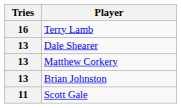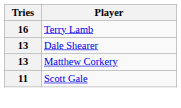 <table class="wikitable" style="text-align:left;">
 <tr>
 <th width=50>Tries</th>
 <th width=200>Player</th>
 </tr>
 <tr>
 <th>16</th>
 <td> <a href='#'>Terry Lamb</a></td>
 </tr>
 <tr>
 <th>13</th>
 <td> <a href='#'>Dale Shearer</a></td>
 </tr>
 <tr>
 <th>13</th>
 <td> <a href='#'>Matthew Corkery</a></td>
 </tr>
 <tr>
-<th>13</th>
-<td> <a href='#'>Brian Johnston</a></td>
-</tr>
-<tr>
 <th>11</th>
 <td> <a href='#'>Scott Gale</a></td>
 </tr>
 </table>
